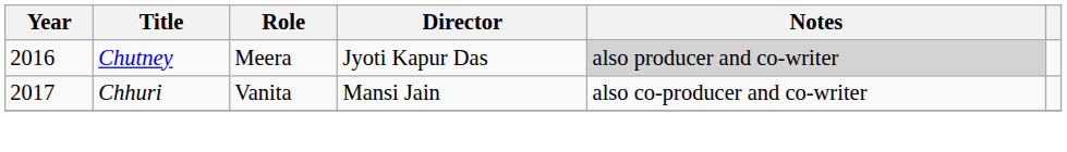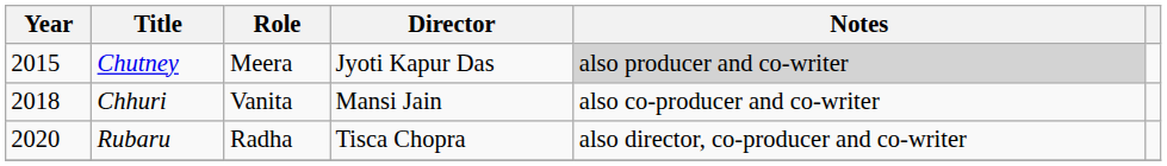 <table class="wikitable plainrowheaders sortable" width=60%>
 <tr>
 <th scope="col">Year</th>
 <th scope="col">Title</th>
 <th scope="col">Role</th>
 <th scope="col">Director</th>
 <th scope="col" class="unsortable">Notes</th>
 <th scope="col" class="unsortable"></th>
 </tr>
 <tr>
-<td>2016</td>
+<td>2015</td>
 <td><em><a href='#'>Chutney</a></em></td>
 <td>Meera</td>
 <td>Jyoti Kapur Das</td>
 <td style="background: lightgrey;">also producer and co-writer</td>
 <td></td>
 </tr>
 <tr>
-<td>2017</td>
+<td>2018</td>
 <td><em>Chhuri</em></td>
 <td>Vanita</td>
 <td>Mansi Jain</td>
 <td>also co-producer and co-writer</td>
 <td></td>
 </tr>
 <tr>
+<td>2020</td>
+<td><em>Rubaru</em></td>
+<td>Radha</td>
+<td>Tisca Chopra</td>
+<td>also director, co-producer and co-writer</td>
+<td></td>
+</tr>
+<tr>
 </tr>
 </table>
